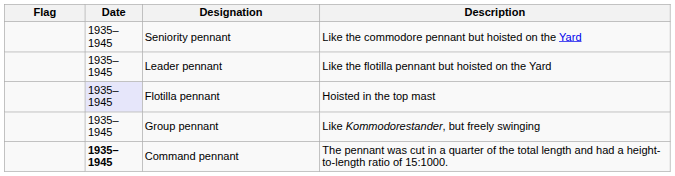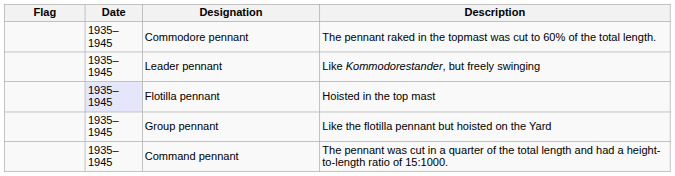 <table class="wikitable">
 <tr>
 <th width="110">Flag</th>
 <th width="75">Date</th>
 <th width="250">Designation</th>
 <th width="500">Description</th>
 </tr>
 <tr>
 <td></td>
 <td>1935–1945</td>
-<td>Seniority pennant</td>
-<td>Like the commodore pennant but hoisted on the <a href='#'>Yard</a></td>
+<td>Commodore pennant</td>
+<td>The pennant raked in the topmast was cut to 60% of the total length.</td>
 </tr>
 <tr>
 <td></td>
 <td>1935–1945</td>
 <td>Leader pennant</td>
-<td>Like the flotilla pennant but hoisted on the Yard</td>
+<td>Like <em>Kommodorestander</em>, but freely swinging</td>
 </tr>
 <tr>
 <td></td>
 <td style="background: lavender;">1935–1945</td>
 <td>Flotilla pennant</td>
 <td>Hoisted in the top mast</td>
 </tr>
 <tr>
 <td></td>
 <td>1935–1945</td>
 <td>Group pennant</td>
-<td>Like <em>Kommodorestander</em>, but freely swinging</td>
+<td>Like the flotilla pennant but hoisted on the Yard</td>
 </tr>
 <tr>
 <td></td>
-<td><strong>1935–1945</strong></td>
+<td>1935–1945</td>
 <td>Command pennant</td>
 <td>The pennant was cut in a quarter of the total length and had a height-to-length ratio of 15:1000.</td>
 </tr>
 </table>
